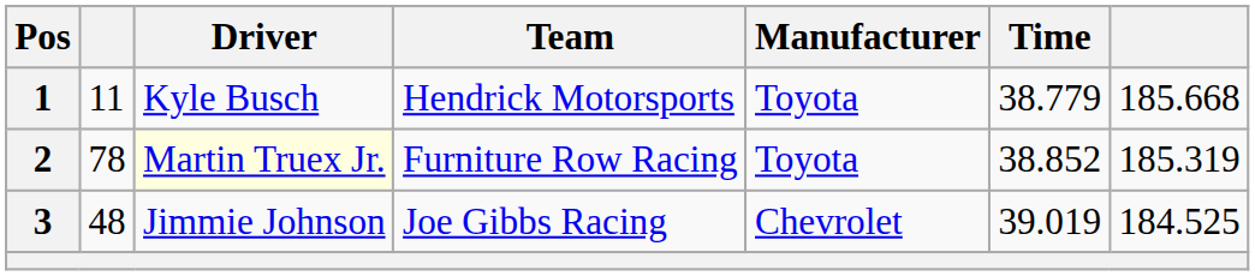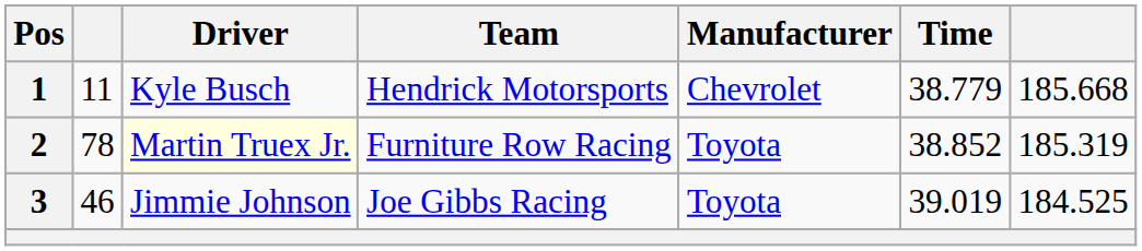 <table class="wikitable" style="font-size:95%">
 <tr>
 <th>Pos</th>
 <th></th>
 <th>Driver</th>
 <th>Team</th>
 <th>Manufacturer</th>
 <th>Time</th>
 <th></th>
 </tr>
 <tr>
 <th>1</th>
 <td>11</td>
 <td><a href='#'>Kyle Busch</a></td>
 <td><a href='#'>Hendrick Motorsports</a></td>
-<td><a href='#'>Toyota</a></td>
+<td><a href='#'>Chevrolet</a></td>
 <td>38.779</td>
 <td>185.668</td>
 </tr>
 <tr>
 <th>2</th>
 <td>78</td>
 <td style="background: lightyellow;"><a href='#'>Martin Truex Jr.</a></td>
 <td><a href='#'>Furniture Row Racing</a></td>
 <td><a href='#'>Toyota</a></td>
 <td>38.852</td>
 <td>185.319</td>
 </tr>
 <tr>
 <th>3</th>
-<td>48</td>
+<td>46</td>
 <td><a href='#'>Jimmie Johnson</a></td>
 <td><a href='#'>Joe Gibbs Racing</a></td>
-<td><a href='#'>Chevrolet</a></td>
+<td><a href='#'>Toyota</a></td>
 <td>39.019</td>
 <td>184.525</td>
 </tr>
 <tr>
 <th colspan="7"></th>
 </tr>
 </table>
